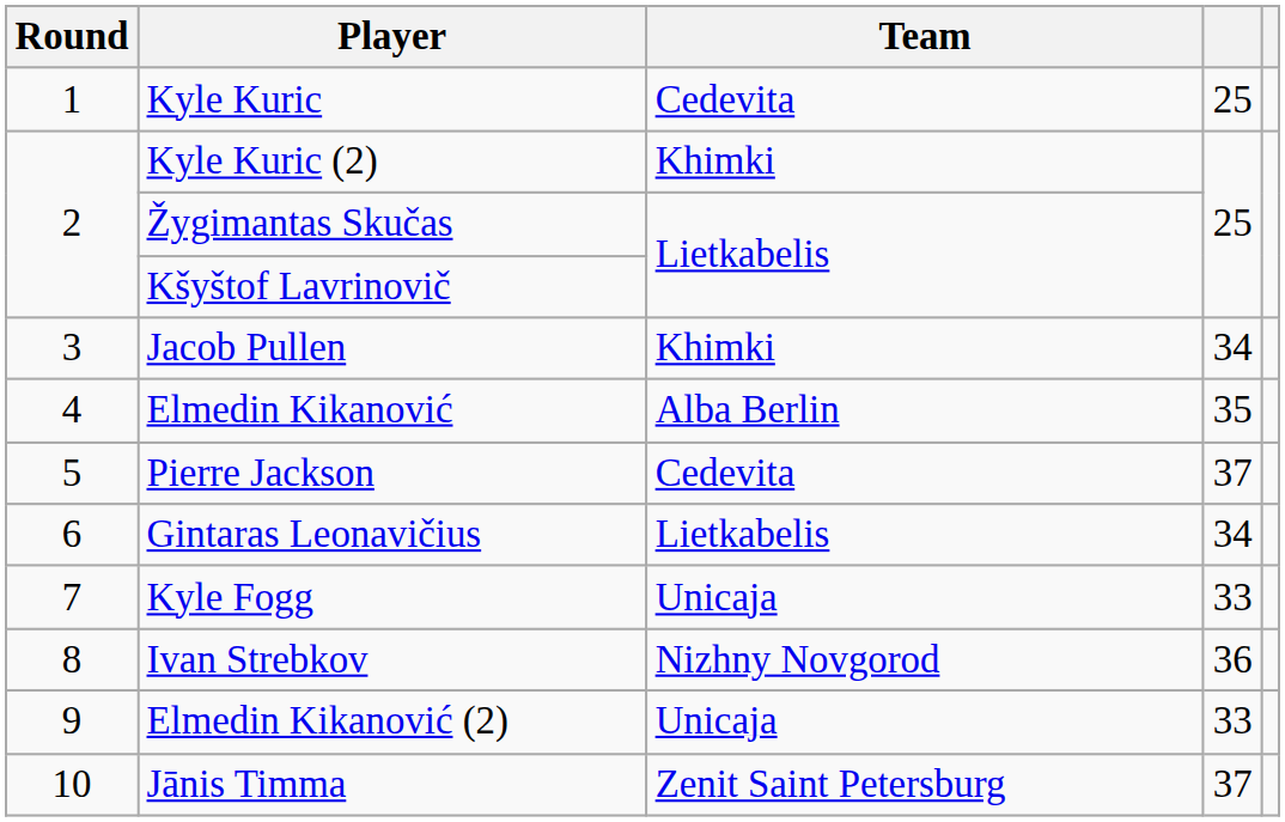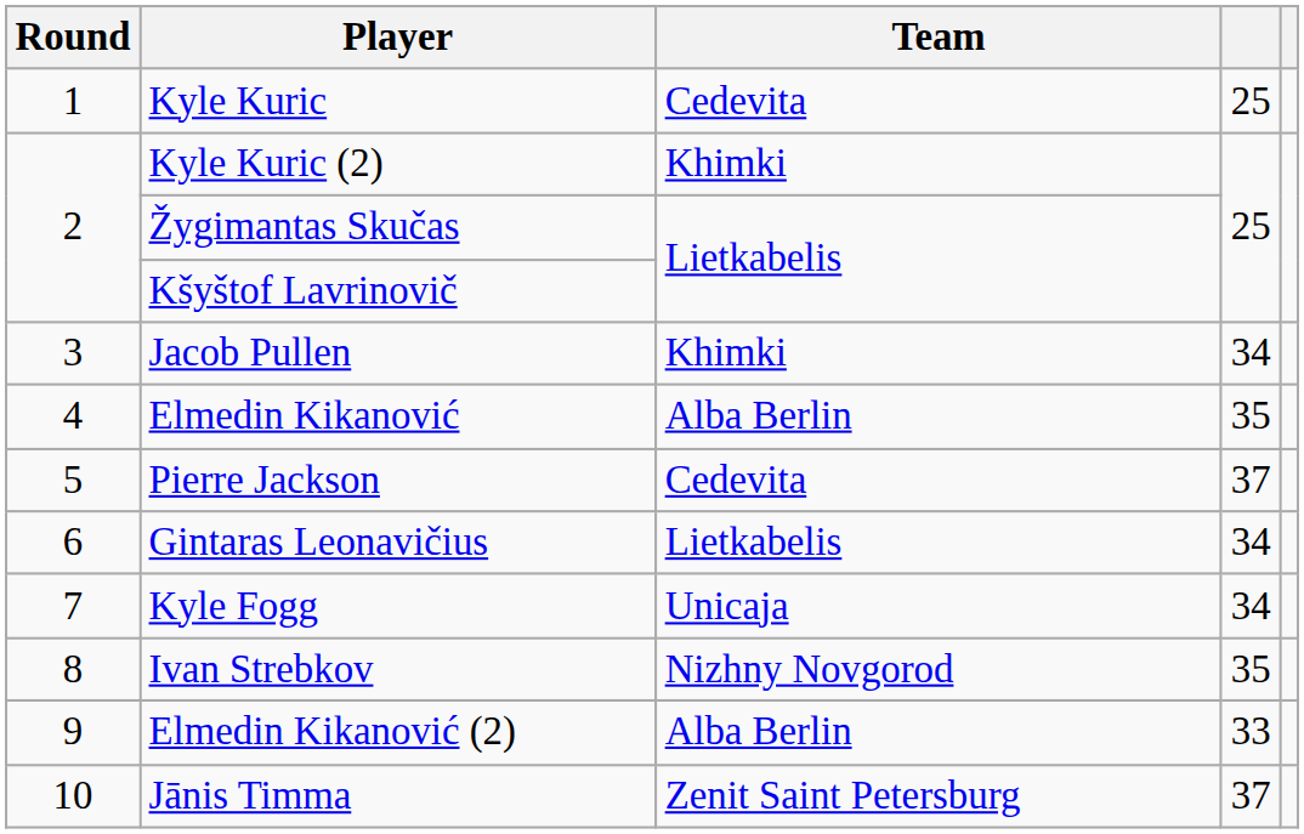 <table class="wikitable sortable" style="text-align: center;">
 <tr>
 <th>Round</th>
 <th style="width:200px;">Player</th>
 <th style="width:220px;">Team</th>
 <th><a href='#'></a></th>
 <th></th>
 </tr>
 <tr>
 <td>1</td>
 <td align="left"> <a href='#'>Kyle Kuric</a></td>
 <td align="left"> <a href='#'>Cedevita</a></td>
 <td>25</td>
 <td></td>
 </tr>
 <tr>
 <td rowspan=3>2</td>
 <td align="left"> <a href='#'>Kyle Kuric</a> (2)</td>
 <td align="left"> <a href='#'>Khimki</a></td>
 <td rowspan=3>25</td>
 <td rowspan=3></td>
 </tr>
 <tr>
 <td align="left"> <a href='#'>Žygimantas Skučas</a></td>
 <td rowspan="2" style="text-align:left;"> <a href='#'>Lietkabelis</a></td>
 </tr>
 <tr>
 <td align="left"> <a href='#'>Kšyštof Lavrinovič</a></td>
 </tr>
 <tr>
 <td>3</td>
 <td align="left"> <a href='#'>Jacob Pullen</a></td>
 <td align="left"> <a href='#'>Khimki</a></td>
 <td>34</td>
 <td></td>
 </tr>
 <tr>
 <td>4</td>
 <td align="left"> <a href='#'>Elmedin Kikanović</a></td>
 <td align="left"> <a href='#'>Alba Berlin</a></td>
 <td>35</td>
 <td></td>
 </tr>
 <tr>
 <td>5</td>
 <td align="left"> <a href='#'>Pierre Jackson</a></td>
 <td align="left"> <a href='#'>Cedevita</a></td>
 <td>37</td>
 <td></td>
 </tr>
 <tr>
 <td>6</td>
 <td align="left"> <a href='#'>Gintaras Leonavičius</a></td>
 <td align="left"> <a href='#'>Lietkabelis</a></td>
 <td>34</td>
 <td></td>
 </tr>
 <tr>
 <td>7</td>
 <td align="left"> <a href='#'>Kyle Fogg</a></td>
 <td align="left"> <a href='#'>Unicaja</a></td>
-<td>33</td>
+<td>34</td>
 <td></td>
 </tr>
 <tr>
 <td>8</td>
 <td align="left"> <a href='#'>Ivan Strebkov</a></td>
 <td align="left"> <a href='#'>Nizhny Novgorod</a></td>
-<td>36</td>
+<td>35</td>
 <td></td>
 </tr>
 <tr>
 <td>9</td>
 <td align="left"> <a href='#'>Elmedin Kikanović</a> (2)</td>
-<td align="left"> <a href='#'>Unicaja</a></td>
+<td align="left"> <a href='#'>Alba Berlin</a></td>
 <td>33</td>
 <td></td>
 </tr>
 <tr>
 <td>10</td>
 <td align="left"> <a href='#'>Jānis Timma</a></td>
 <td align="left"> <a href='#'>Zenit Saint Petersburg</a></td>
 <td>37</td>
 <td></td>
 </tr>
 </table>
